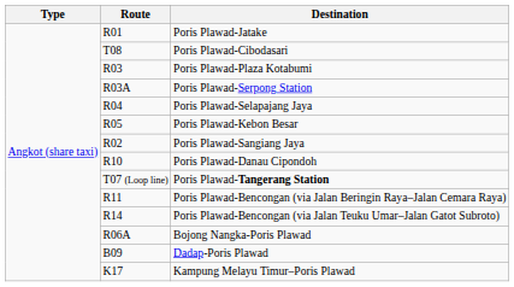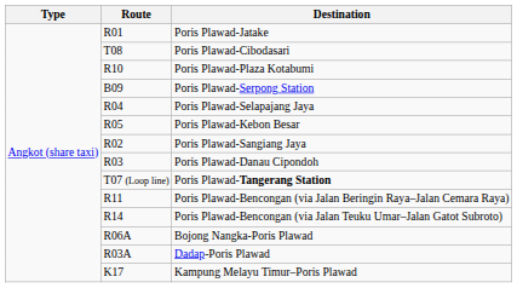 <table class=wikitable>
 <tr>
 <th>Type</th>
 <th>Route</th>
 <th>Destination</th>
 </tr>
 <tr>
 <td rowspan="14"><a href='#'>Angkot (share taxi)</a></td>
 <td>R01</td>
 <td>Poris Plawad-Jatake</td>
 </tr>
 <tr>
 <td>T08</td>
 <td>Poris Plawad-Cibodasari</td>
 </tr>
 <tr>
-<td>R03</td>
+<td>R10</td>
 <td>Poris Plawad-Plaza Kotabumi</td>
 </tr>
 <tr>
-<td>R03A</td>
+<td>B09</td>
 <td>Poris Plawad-<a href='#'>Serpong Station</a></td>
 </tr>
 <tr>
 <td>R04</td>
 <td>Poris Plawad-Selapajang Jaya</td>
 </tr>
 <tr>
 <td>R05</td>
 <td>Poris Plawad-Kebon Besar</td>
 </tr>
 <tr>
 <td>R02</td>
 <td>Poris Plawad-Sangiang Jaya</td>
 </tr>
 <tr>
-<td>R10</td>
+<td>R03</td>
 <td>Poris Plawad-Danau Cipondoh</td>
 </tr>
 <tr>
 <td>T07 <small> (Loop line) </small></td>
 <td>Poris Plawad-<strong>Tangerang Station</strong></td>
 </tr>
 <tr>
 <td>R11</td>
 <td>Poris Plawad-Bencongan (via Jalan Beringin Raya–Jalan Cemara Raya)</td>
 </tr>
 <tr>
 <td>R14</td>
 <td>Poris Plawad-Bencongan (via Jalan Teuku Umar–Jalan Gatot Subroto)</td>
 </tr>
 <tr>
 <td>R06A</td>
 <td>Bojong Nangka-Poris Plawad</td>
 </tr>
 <tr>
-<td>B09</td>
+<td>R03A</td>
 <td><a href='#'>Dadap</a>-Poris Plawad</td>
 </tr>
 <tr>
 <td>K17</td>
 <td>Kampung Melayu Timur–Poris Plawad</td>
 </tr>
 </table>
